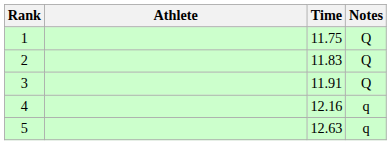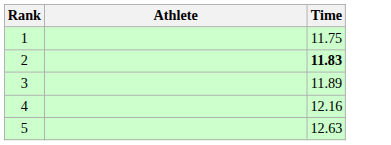 <table class="wikitable" style="text-align:center">
 <tr>
 <th>Rank</th>
 <th Style="width:18em">Athlete</th>
 <th>Time</th>
-<th>Notes</th>
 </tr>
 <tr style="background:#cfc">
 <td>1</td>
 <td style="text-align:left"></td>
 <td>11.75</td>
-<td>Q</td>
 </tr>
 <tr style="background:#cfc">
 <td>2</td>
 <td style="text-align:left"></td>
-<td>11.83</td>
-<td>Q</td>
+<td><strong>11.83</strong></td>
 </tr>
 <tr style="background:#cfc">
 <td>3</td>
 <td style="text-align:left"></td>
-<td>11.91</td>
-<td>Q</td>
+<td>11.89</td>
 </tr>
 <tr style="background:#cfc">
 <td>4</td>
 <td style="text-align:left"></td>
 <td>12.16</td>
-<td>q</td>
 </tr>
 <tr style="background:#cfc">
 <td>5</td>
 <td style="text-align:left"></td>
 <td>12.63</td>
-<td>q</td>
 </tr>
 </table>
